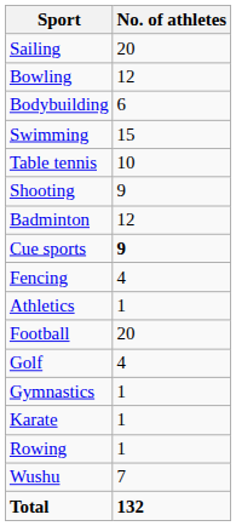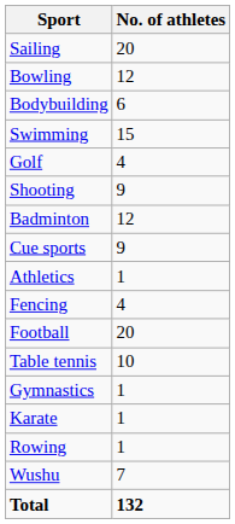 <table class=wikitable sortable>
 <tr>
 <th>Sport</th>
 <th>No. of athletes</th>
 </tr>
 <tr>
 <td><a href='#'>Sailing</a></td>
 <td>20</td>
 </tr>
 <tr>
 <td><a href='#'>Bowling</a></td>
 <td>12</td>
 </tr>
 <tr>
 <td><a href='#'>Bodybuilding</a></td>
 <td>6</td>
 </tr>
 <tr>
 <td><a href='#'>Swimming</a></td>
 <td>15</td>
 </tr>
 <tr>
-<td><a href='#'>Table tennis</a></td>
-<td>10</td>
+<td><a href='#'>Golf</a></td>
+<td>4</td>
 </tr>
 <tr>
 <td><a href='#'>Shooting</a></td>
 <td>9</td>
 </tr>
 <tr>
 <td><a href='#'>Badminton</a></td>
 <td>12</td>
 </tr>
 <tr>
 <td><a href='#'>Cue sports</a></td>
-<td><strong>9</strong></td>
+<td>9</td>
+</tr>
+<tr>
+<td><a href='#'>Athletics</a></td>
+<td>1</td>
 </tr>
 <tr>
 <td><a href='#'>Fencing</a></td>
 <td>4</td>
 </tr>
 <tr>
-<td><a href='#'>Athletics</a></td>
-<td>1</td>
-</tr>
-<tr>
 <td><a href='#'>Football</a></td>
 <td>20</td>
 </tr>
 <tr>
-<td><a href='#'>Golf</a></td>
-<td>4</td>
+<td><a href='#'>Table tennis</a></td>
+<td>10</td>
 </tr>
 <tr>
 <td><a href='#'>Gymnastics</a></td>
 <td>1</td>
 </tr>
 <tr>
 <td><a href='#'>Karate</a></td>
 <td>1</td>
 </tr>
 <tr>
 <td><a href='#'>Rowing</a></td>
 <td>1</td>
 </tr>
 <tr>
 <td><a href='#'>Wushu</a></td>
 <td>7</td>
 </tr>
 <tr class=sortbottom>
 <td><strong>Total</strong></td>
 <td><strong>132</strong></td>
 </tr>
 </table>
